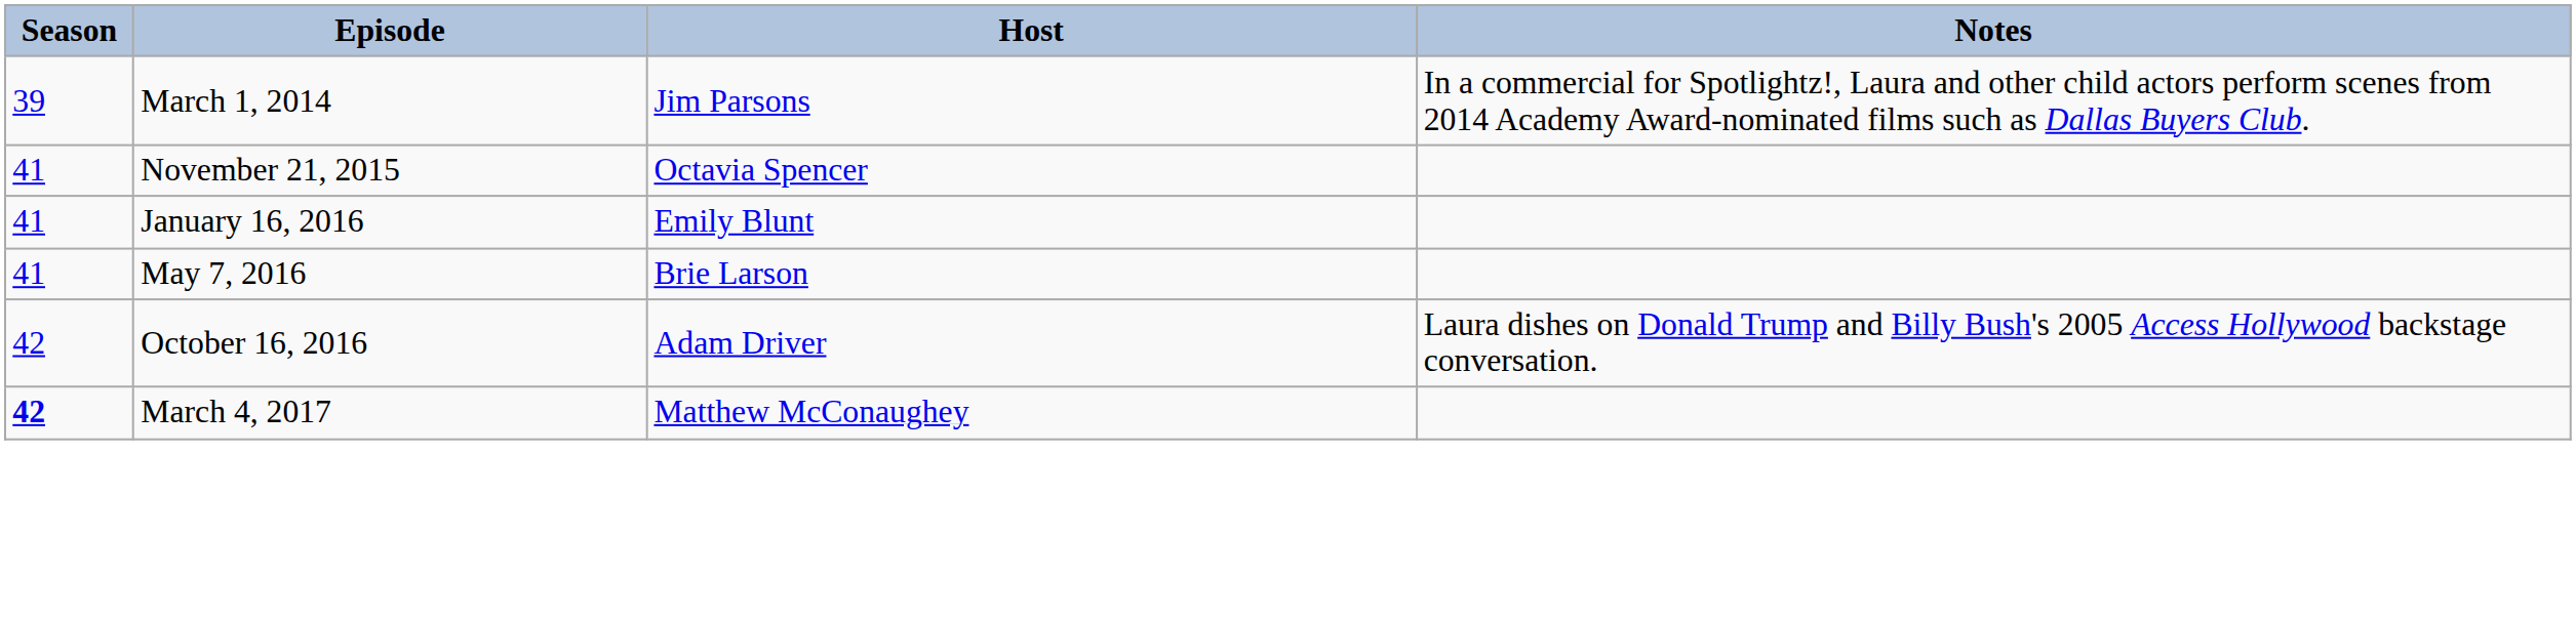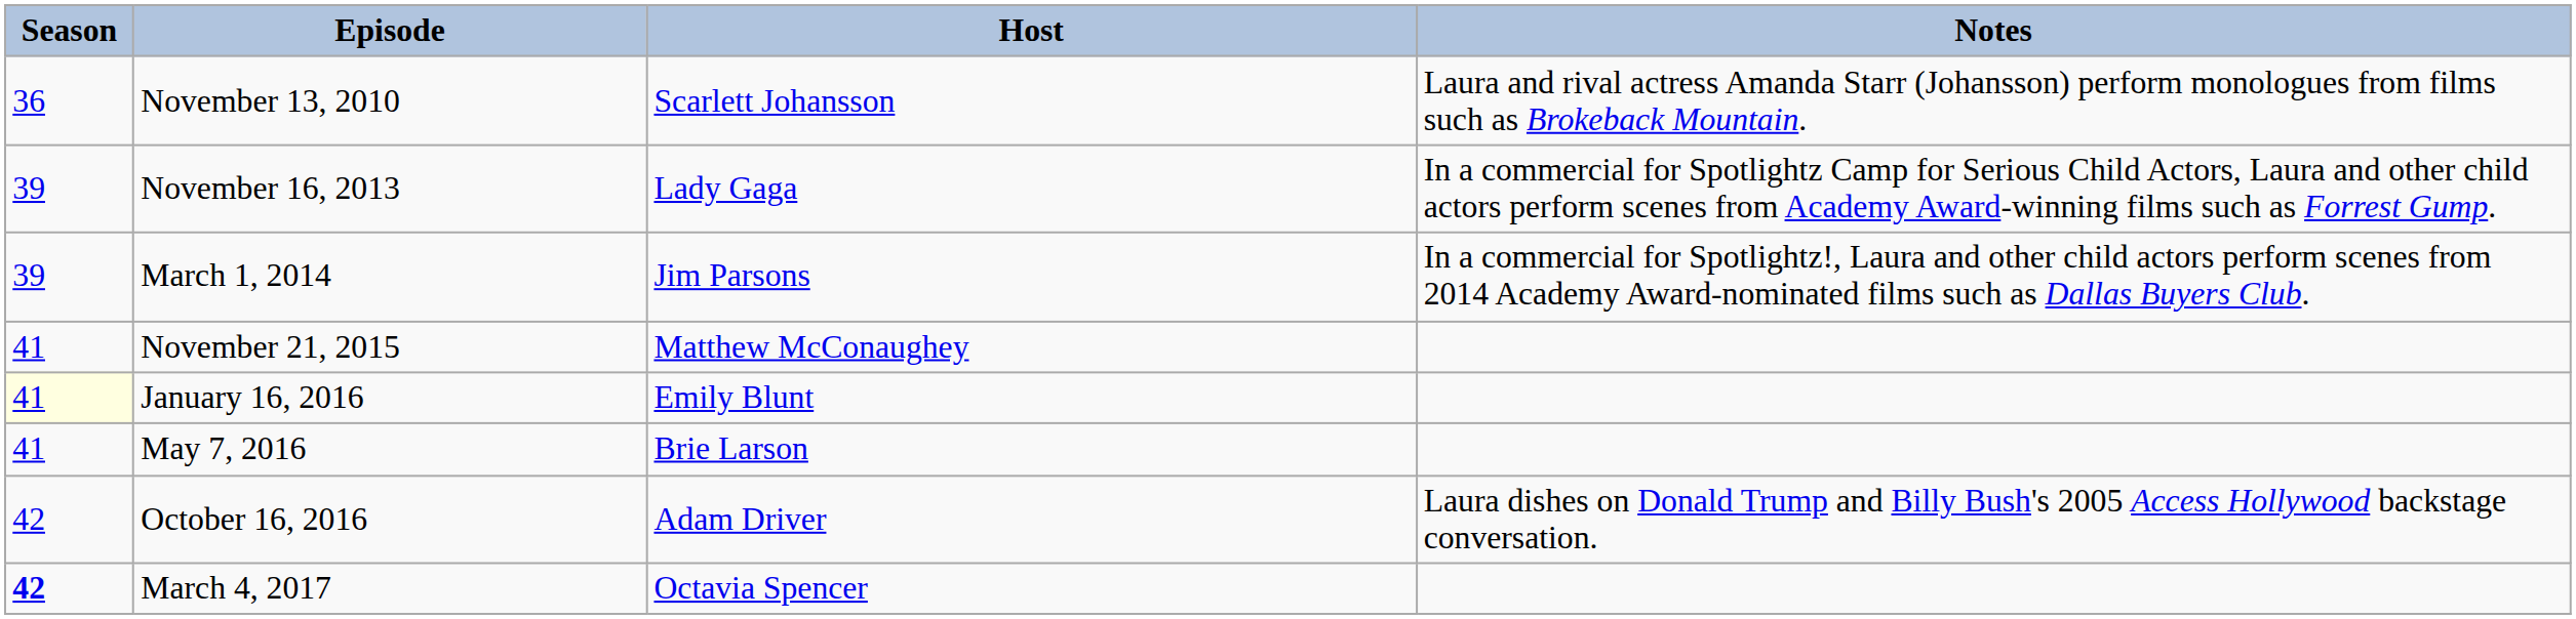 <table class="wikitable" style="width:100%;">
 <tr>
 <th style="background:#B0C4DE;" width="5%">Season</th>
 <th style="background:#B0C4DE;" width="20%">Episode</th>
 <th style="background:#B0C4DE;" width="30%">Host</th>
 <th style="background:#B0C4DE;" width="45%">Notes</th>
+</tr>
+<tr>
+<td><a href='#'>36</a></td>
+<td>November 13, 2010</td>
+<td><a href='#'>Scarlett Johansson</a></td>
+<td>Laura and rival actress Amanda Starr (Johansson) perform monologues from films such as <em><a href='#'>Brokeback Mountain</a></em>.</td>
+</tr>
+<tr>
+<td><a href='#'>39</a></td>
+<td>November 16, 2013</td>
+<td><a href='#'>Lady Gaga</a></td>
+<td>In a commercial for Spotlightz Camp for Serious Child Actors, Laura and other child actors perform scenes from <a href='#'>Academy Award</a>-winning films such as <em><a href='#'>Forrest Gump</a></em>.</td>
 </tr>
 <tr>
 <td><a href='#'>39</a></td>
 <td>March 1, 2014</td>
 <td><a href='#'>Jim Parsons</a></td>
 <td>In a commercial for Spotlightz!, Laura and other child actors perform scenes from 2014 Academy Award-nominated films such as <em><a href='#'>Dallas Buyers Club</a></em>.</td>
 </tr>
 <tr>
 <td><a href='#'>41</a></td>
 <td>November 21, 2015</td>
-<td><a href='#'>Octavia Spencer</a></td>
+<td><a href='#'>Matthew McConaughey</a></td>
 <td></td>
 </tr>
 <tr>
-<td><a href='#'>41</a></td>
+<td style="background: lightyellow;"><a href='#'>41</a></td>
 <td>January 16, 2016</td>
 <td><a href='#'>Emily Blunt</a></td>
 <td></td>
 </tr>
 <tr>
 <td><a href='#'>41</a></td>
 <td>May 7, 2016</td>
 <td><a href='#'>Brie Larson</a></td>
 <td></td>
 </tr>
 <tr>
 <td><a href='#'>42</a></td>
 <td>October 16, 2016</td>
 <td><a href='#'>Adam Driver</a></td>
 <td>Laura dishes on <a href='#'>Donald Trump</a> and <a href='#'>Billy Bush</a>'s 2005 <em><a href='#'>Access Hollywood</a></em> backstage conversation.</td>
 </tr>
 <tr>
 <td><strong><a href='#'>42</a></strong></td>
 <td>March 4, 2017</td>
-<td><a href='#'>Matthew McConaughey</a></td>
+<td><a href='#'>Octavia Spencer</a></td>
 <td></td>
 </tr>
 </table>
